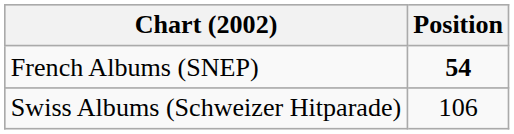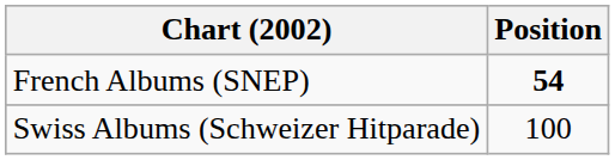 <table class="wikitable sortable">
 <tr>
 <th>Chart (2002)</th>
 <th>Position</th>
 </tr>
 <tr>
 <td>French Albums (SNEP)</td>
 <td style="text-align:center"><strong>54</strong></td>
 </tr>
 <tr>
 <td>Swiss Albums (Schweizer Hitparade)</td>
-<td style="text-align:center">106</td>
+<td style="text-align:center">100</td>
 </tr>
 </table>
